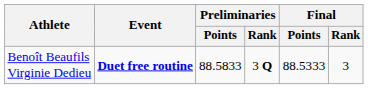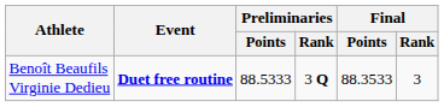 <table class=wikitable style="font-size:90%">
 <tr>
 <th rowspan="2">Athlete</th>
 <th rowspan="2">Event</th>
 <th colspan="2">Preliminaries</th>
 <th colspan="2">Final</th>
 </tr>
 <tr style="font-size:95%">
 <th>Points</th>
 <th>Rank</th>
 <th>Points</th>
 <th>Rank</th>
 </tr>
 <tr align=center>
 <td align=left><a href='#'>Benoît Beaufils</a><br><a href='#'>Virginie Dedieu</a></td>
 <td align=left><strong><a href='#'>Duet free routine</a></strong></td>
-<td>88.5833</td>
+<td>88.5333</td>
 <td>3 <strong>Q</strong></td>
-<td>88.5333</td>
+<td>88.3533</td>
 <td>3</td>
 </tr>
 </table>
